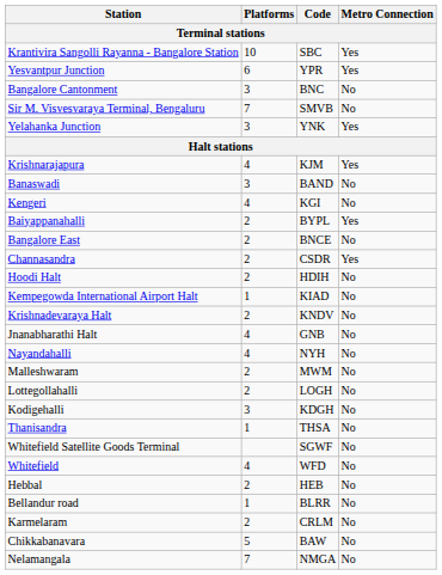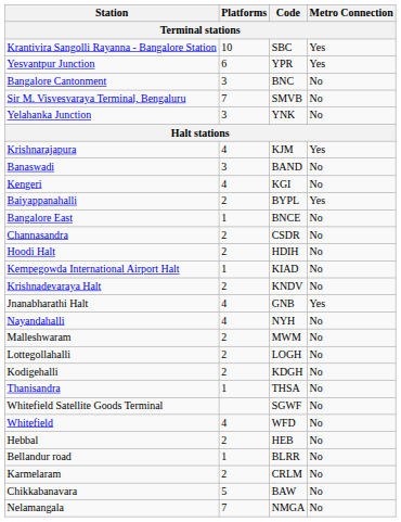 <table class="wikitable sortable">
 <tr>
 <th>Station</th>
 <th>Platforms</th>
 <th>Code</th>
 <th>Metro Connection</th>
 </tr>
 <tr>
 <th colspan="4">Terminal stations</th>
 </tr>
 <tr>
 <td><a href='#'>Krantivira Sangolli Rayanna - Bangalore Station</a></td>
 <td>10</td>
 <td>SBC</td>
 <td>Yes</td>
 </tr>
 <tr>
 <td><a href='#'>Yesvantpur Junction</a></td>
 <td>6</td>
 <td>YPR</td>
 <td>Yes</td>
 </tr>
 <tr>
 <td><a href='#'>Bangalore Cantonment</a></td>
 <td>3</td>
 <td>BNC</td>
 <td>No</td>
 </tr>
 <tr>
 <td><a href='#'>Sir M. Visvesvaraya Terminal, Bengaluru</a></td>
 <td>7</td>
 <td>SMVB</td>
 <td>No</td>
 </tr>
 <tr>
 <td><a href='#'>Yelahanka Junction</a></td>
 <td>3</td>
 <td>YNK</td>
-<td>Yes</td>
+<td>No</td>
 </tr>
 <tr>
 <th colspan="4">Halt stations</th>
 </tr>
 <tr>
 <td><a href='#'>Krishnarajapura</a></td>
 <td>4</td>
 <td>KJM</td>
 <td>Yes</td>
 </tr>
 <tr>
 <td><a href='#'>Banaswadi</a></td>
 <td>3</td>
 <td>BAND</td>
 <td>No</td>
 </tr>
 <tr>
 <td><a href='#'>Kengeri</a></td>
 <td>4</td>
 <td>KGI</td>
 <td>No</td>
 </tr>
 <tr>
 <td><a href='#'>Baiyappanahalli</a></td>
 <td>2</td>
 <td>BYPL</td>
 <td>Yes</td>
 </tr>
 <tr>
 <td><a href='#'>Bangalore East</a></td>
-<td>2</td>
+<td>1</td>
 <td>BNCE</td>
 <td>No</td>
 </tr>
 <tr>
 <td><a href='#'>Channasandra</a></td>
 <td>2</td>
 <td>CSDR</td>
-<td>Yes</td>
+<td>No</td>
 </tr>
 <tr>
 <td><a href='#'>Hoodi Halt</a></td>
 <td>2</td>
 <td>HDIH</td>
 <td>No</td>
 </tr>
 <tr>
 <td><a href='#'>Kempegowda International Airport Halt</a></td>
 <td>1</td>
 <td>KIAD</td>
 <td>No</td>
 </tr>
 <tr>
 <td><a href='#'>Krishnadevaraya Halt</a></td>
 <td>2</td>
 <td>KNDV</td>
 <td>No</td>
 </tr>
 <tr>
 <td>Jnanabharathi Halt</td>
 <td>4</td>
 <td>GNB</td>
-<td>No</td>
+<td>Yes</td>
 </tr>
 <tr>
 <td><a href='#'>Nayandahalli</a></td>
 <td>4</td>
 <td>NYH</td>
 <td>No</td>
 </tr>
 <tr>
 <td>Malleshwaram</td>
 <td>2</td>
 <td>MWM</td>
 <td>No</td>
 </tr>
 <tr>
 <td>Lottegollahalli</td>
 <td>2</td>
 <td>LOGH</td>
 <td>No</td>
 </tr>
 <tr>
 <td>Kodigehalli</td>
-<td>3</td>
+<td>2</td>
 <td>KDGH</td>
 <td>No</td>
 </tr>
 <tr>
 <td><a href='#'>Thanisandra</a></td>
 <td>1</td>
 <td>THSA</td>
 <td>No</td>
 </tr>
 <tr>
 <td>Whitefield Satellite Goods Terminal</td>
 <td></td>
 <td>SGWF</td>
 <td>No</td>
 </tr>
 <tr>
 <td><a href='#'>Whitefield</a></td>
 <td>4</td>
 <td>WFD</td>
 <td>No</td>
 </tr>
 <tr>
 <td>Hebbal</td>
 <td>2</td>
 <td>HEB</td>
 <td>No</td>
 </tr>
 <tr>
 <td>Bellandur road</td>
 <td>1</td>
 <td>BLRR</td>
 <td>No</td>
 </tr>
 <tr>
 <td>Karmelaram</td>
 <td>2</td>
 <td>CRLM</td>
 <td>No</td>
 </tr>
 <tr>
 <td>Chikkabanavara</td>
 <td>5</td>
 <td>BAW</td>
 <td>No</td>
 </tr>
 <tr>
 <td>Nelamangala</td>
 <td>7</td>
 <td>NMGA</td>
 <td>No</td>
 </tr>
 </table>
